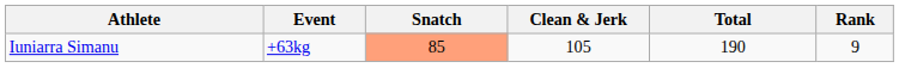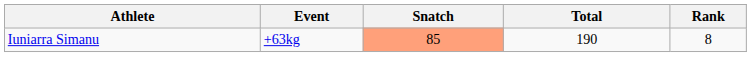 <table class="wikitable" width="60%" style="text-align:center; font-size:90%">
 <tr>
 <th width="20%">Athlete</th>
 <th width="8%">Event</th>
 <th width="11%">Snatch</th>
-<th width="11%">Clean & Jerk</th>
 <th width="13%">Total</th>
 <th width="6%">Rank</th>
 </tr>
 <tr>
 <td align="left"><a href='#'>Iuniarra Simanu</a></td>
 <td align="left"><a href='#'>+63kg</a></td>
 <td align=center style="background: lightsalmon;">85</td>
-<td align=center>105</td>
 <td align=center>190</td>
-<td align=center>9</td>
+<td align=center>8</td>
 </tr>
 </table>
